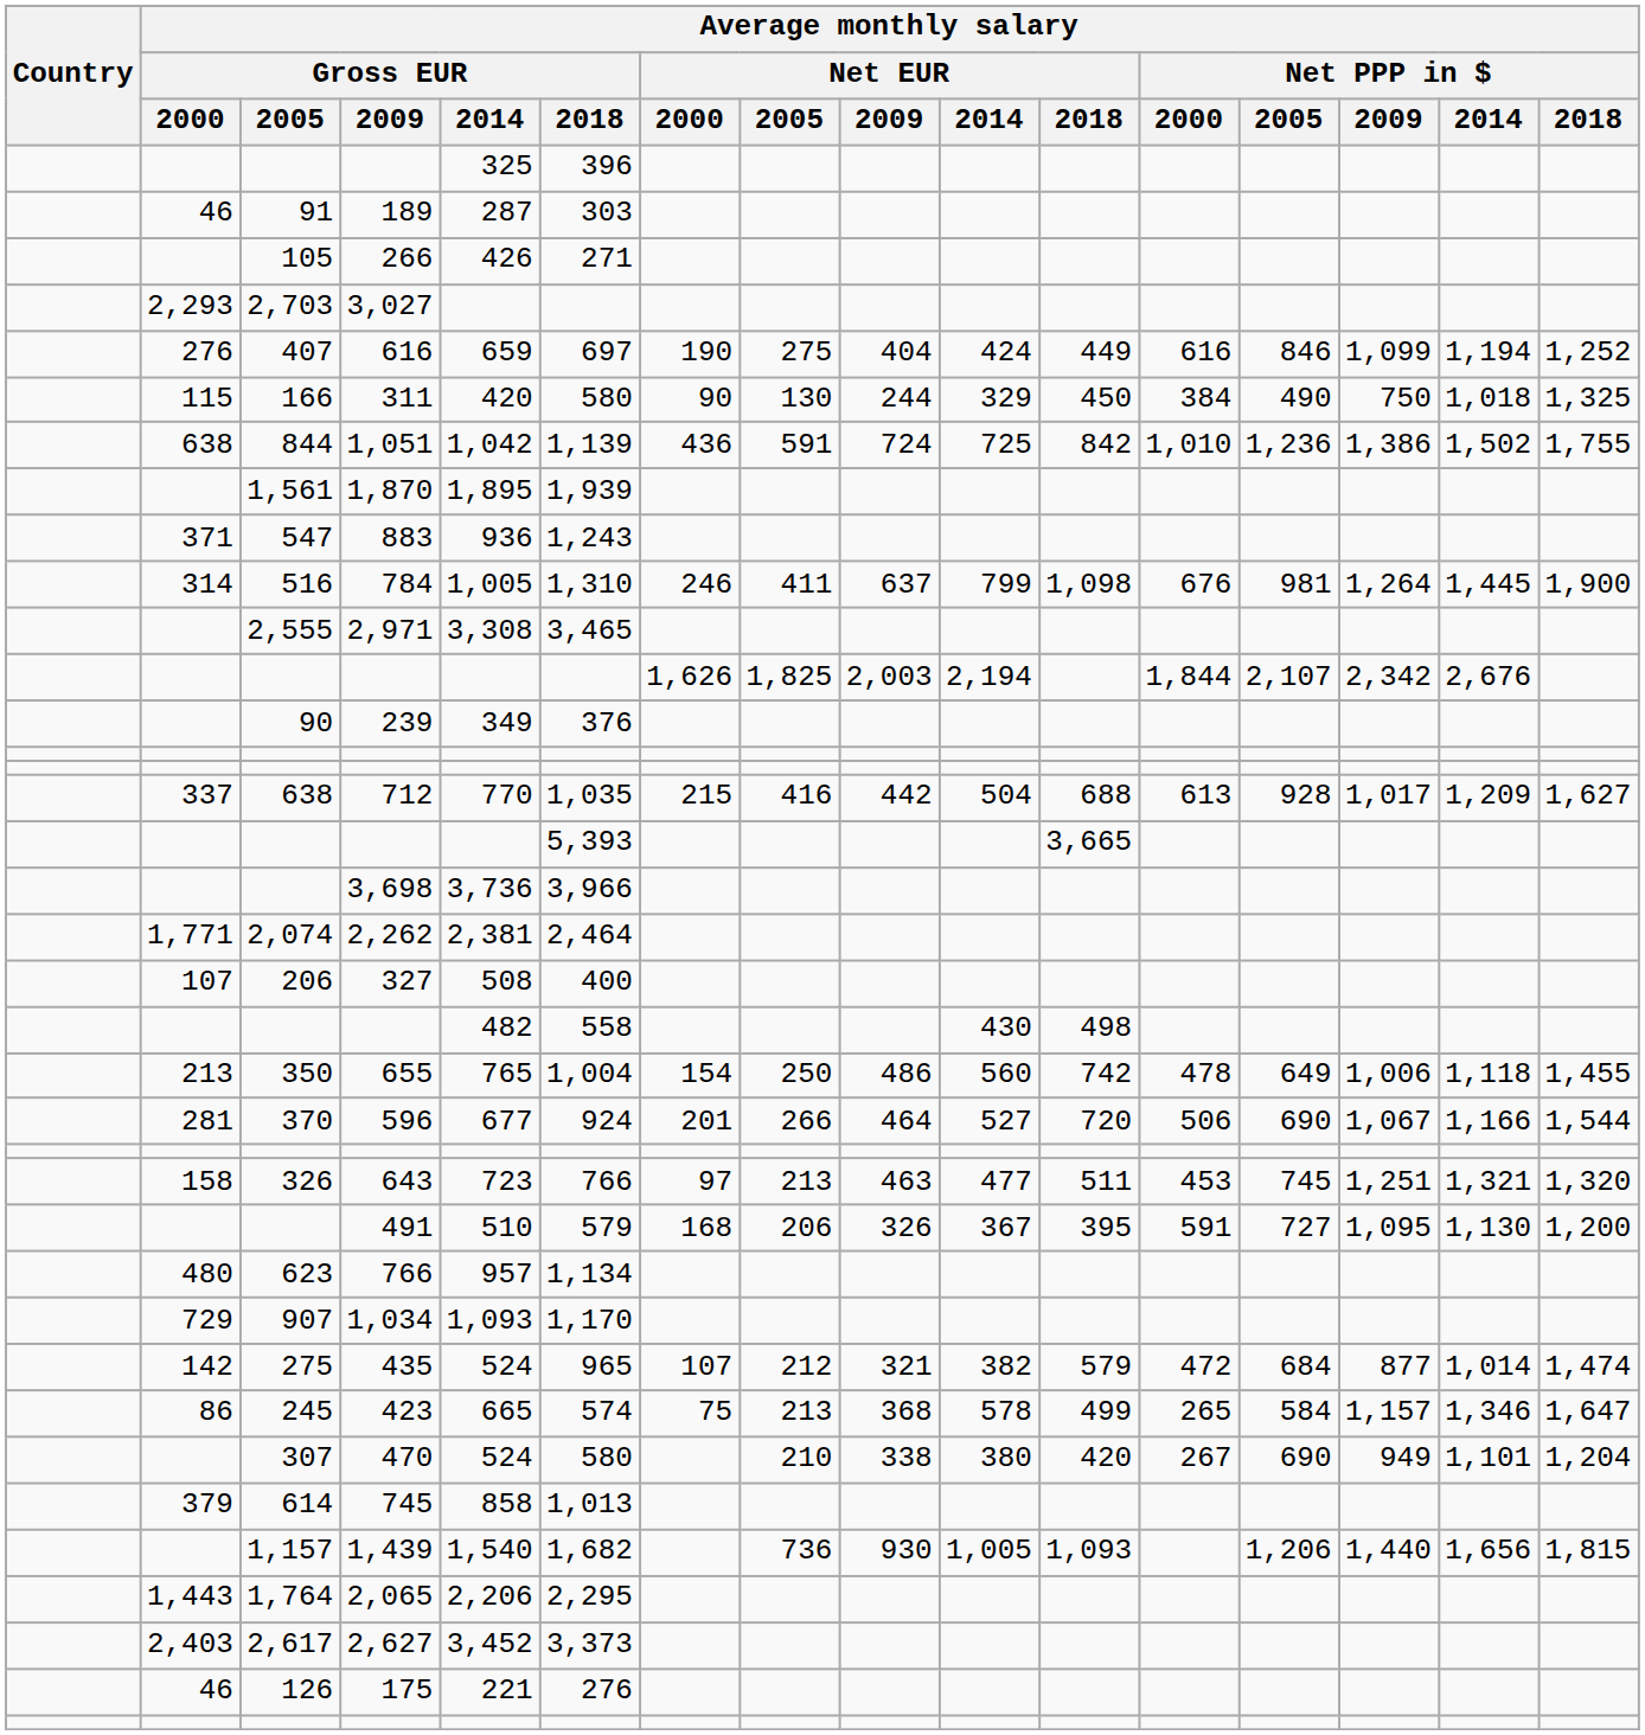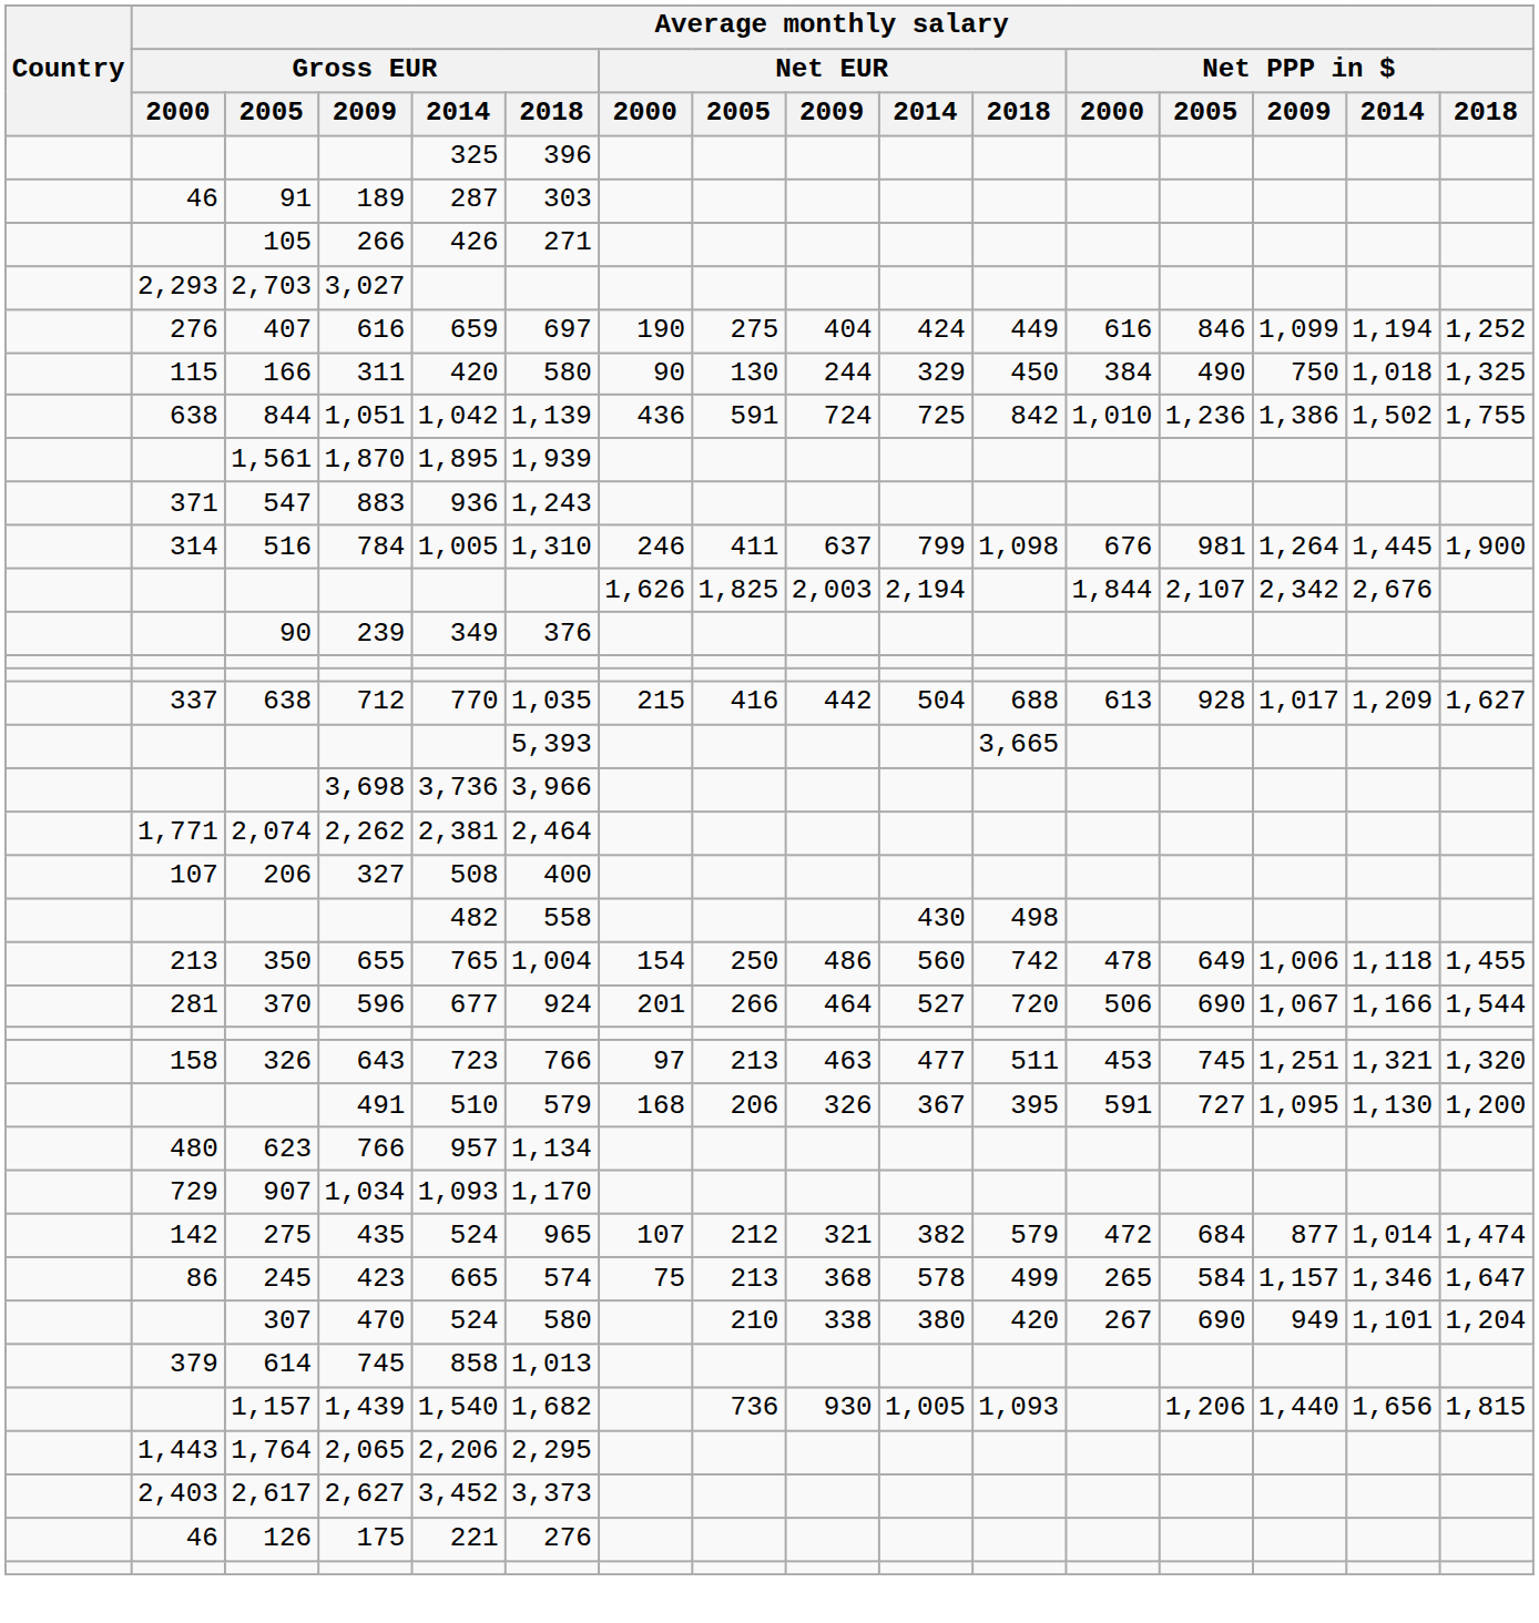 <table class="wikitable sortable sort-under-center" style="font-size:95%; text-align:right">
 <tr>
 <th rowspan="4">Country</th>
 </tr>
 <tr>
 <th colspan="15">Average monthly salary</th>
 </tr>
 <tr>
 <th colspan="5">Gross EUR</th>
 <th colspan="5">Net EUR</th>
 <th colspan="5">Net PPP in $</th>
 </tr>
 <tr>
 <th>2000</th>
 <th>2005</th>
 <th>2009</th>
 <th>2014</th>
 <th>2018</th>
 <th>2000</th>
 <th>2005</th>
 <th>2009</th>
 <th>2014</th>
 <th>2018</th>
 <th>2000</th>
 <th>2005</th>
 <th>2009</th>
 <th>2014</th>
 <th>2018</th>
 </tr>
 <tr>
 <td align=left></td>
 <td></td>
 <td></td>
 <td></td>
 <td>325</td>
 <td>396</td>
 <td></td>
 <td></td>
 <td></td>
 <td></td>
 <td></td>
 <td></td>
 <td></td>
 <td></td>
 <td></td>
 <td></td>
 </tr>
 <tr>
 <td align=left></td>
 <td>46</td>
 <td>91</td>
 <td>189</td>
 <td>287</td>
 <td>303</td>
 <td></td>
 <td></td>
 <td></td>
 <td></td>
 <td></td>
 <td></td>
 <td></td>
 <td></td>
 <td></td>
 <td></td>
 </tr>
 <tr>
 <td align=left></td>
 <td></td>
 <td>105</td>
 <td>266</td>
 <td>426</td>
 <td>271</td>
 <td></td>
 <td></td>
 <td></td>
 <td></td>
 <td></td>
 <td></td>
 <td></td>
 <td></td>
 <td></td>
 <td></td>
 </tr>
 <tr>
 <td align=left></td>
 <td>2,293</td>
 <td>2,703</td>
 <td>3,027</td>
 <td 3,414></td>
 <td></td>
 <td></td>
 <td></td>
 <td></td>
 <td></td>
 <td></td>
 <td></td>
 <td></td>
 <td></td>
 <td></td>
 <td></td>
 </tr>
 <tr>
 <td></td>
 <td>276</td>
 <td>407</td>
 <td>616</td>
 <td>659</td>
 <td>697</td>
 <td>190</td>
 <td>275</td>
 <td>404</td>
 <td>424</td>
 <td>449</td>
 <td>616</td>
 <td>846</td>
 <td>1,099</td>
 <td>1,194</td>
 <td>1,252</td>
 </tr>
 <tr>
 <td align=left></td>
 <td>115</td>
 <td>166</td>
 <td>311</td>
 <td>420</td>
 <td>580</td>
 <td>90</td>
 <td>130</td>
 <td>244</td>
 <td>329</td>
 <td>450</td>
 <td>384</td>
 <td>490</td>
 <td>750</td>
 <td>1,018</td>
 <td>1,325</td>
 </tr>
 <tr>
 <td align=left></td>
 <td>638</td>
 <td>844</td>
 <td>1,051</td>
 <td>1,042</td>
 <td>1,139</td>
 <td>436</td>
 <td>591</td>
 <td>724</td>
 <td>725</td>
 <td>842</td>
 <td>1,010</td>
 <td>1,236</td>
 <td>1,386</td>
 <td>1,502</td>
 <td>1,755</td>
 </tr>
 <tr>
 <td align=left></td>
 <td></td>
 <td>1,561</td>
 <td>1,870</td>
 <td>1,895</td>
 <td>1,939</td>
 <td></td>
 <td></td>
 <td></td>
 <td></td>
 <td></td>
 <td></td>
 <td></td>
 <td></td>
 <td></td>
 <td></td>
 </tr>
 <tr>
 <td align=left></td>
 <td>371</td>
 <td>547</td>
 <td>883</td>
 <td>936</td>
 <td>1,243</td>
 <td></td>
 <td></td>
 <td></td>
 <td></td>
 <td></td>
 <td></td>
 <td></td>
 <td></td>
 <td></td>
 <td></td>
 </tr>
 <tr>
 <td align=left></td>
 <td>314</td>
 <td>516</td>
 <td>784</td>
 <td>1,005</td>
 <td>1,310</td>
 <td>246</td>
 <td>411</td>
 <td>637</td>
 <td>799</td>
 <td>1,098</td>
 <td>676</td>
 <td>981</td>
 <td>1,264</td>
 <td>1,445</td>
 <td>1,900</td>
-</tr>
-<tr>
-<td align=left></td>
-<td></td>
-<td>2,555</td>
-<td>2,971</td>
-<td>3,308</td>
-<td>3,465</td>
-<td></td>
-<td></td>
-<td></td>
-<td></td>
-<td></td>
-<td></td>
-<td></td>
-<td></td>
-<td></td>
-<td></td>
 </tr>
 <tr>
 <td align=left></td>
 <td></td>
 <td></td>
 <td></td>
 <td></td>
 <td></td>
 <td>1,626</td>
 <td>1,825</td>
 <td>2,003</td>
 <td>2,194</td>
 <td></td>
 <td>1,844</td>
 <td>2,107</td>
 <td>2,342</td>
 <td>2,676</td>
 <td></td>
 </tr>
 <tr>
 <td align=left></td>
 <td></td>
 <td>90</td>
 <td>239</td>
 <td>349</td>
 <td>376</td>
 <td></td>
 <td></td>
 <td></td>
 <td></td>
 <td></td>
 <td></td>
 <td></td>
 <td></td>
 <td></td>
 <td></td>
 </tr>
 <tr>
 <td align=left></td>
 <td></td>
 <td></td>
 <td></td>
 <td></td>
 <td></td>
 <td></td>
 <td></td>
 <td></td>
 <td></td>
 <td></td>
 <td></td>
 <td></td>
 <td></td>
 <td></td>
 <td></td>
 </tr>
 <tr>
 <td align=left></td>
 <td></td>
 <td></td>
 <td></td>
 <td></td>
 <td></td>
 <td></td>
 <td></td>
 <td></td>
 <td></td>
 <td></td>
 <td></td>
 <td></td>
 <td></td>
 <td></td>
 <td></td>
 </tr>
 <tr>
 <td align=left></td>
 <td>337</td>
 <td>638</td>
 <td>712</td>
 <td>770</td>
 <td>1,035</td>
 <td>215</td>
 <td>416</td>
 <td>442</td>
 <td>504</td>
 <td>688</td>
 <td>613</td>
 <td>928</td>
 <td>1,017</td>
 <td>1,209</td>
 <td>1,627</td>
 </tr>
 <tr>
 <td align=left></td>
 <td></td>
 <td></td>
 <td></td>
 <td></td>
 <td>5,393</td>
 <td></td>
 <td></td>
 <td></td>
 <td></td>
 <td>3,665</td>
 <td></td>
 <td></td>
 <td></td>
 <td></td>
 <td></td>
 </tr>
 <tr>
 <td align=left></td>
 <td></td>
 <td></td>
 <td>3,698</td>
 <td>3,736</td>
 <td>3,966</td>
 <td></td>
 <td></td>
 <td></td>
 <td></td>
 <td></td>
 <td></td>
 <td></td>
 <td></td>
 <td></td>
 <td></td>
 </tr>
 <tr>
 <td align=left></td>
 <td>1,771</td>
 <td>2,074</td>
 <td>2,262</td>
 <td>2,381</td>
 <td>2,464</td>
 <td></td>
 <td></td>
 <td></td>
 <td></td>
 <td></td>
 <td></td>
 <td></td>
 <td></td>
 <td></td>
 <td></td>
 </tr>
 <tr>
 <td align=left></td>
 <td>107</td>
 <td>206</td>
 <td>327</td>
 <td>508</td>
 <td>400</td>
 <td></td>
 <td></td>
 <td></td>
 <td></td>
 <td></td>
 <td></td>
 <td></td>
 <td></td>
 <td></td>
 <td></td>
 </tr>
 <tr>
 <td align=left></td>
 <td></td>
 <td></td>
 <td></td>
 <td>482</td>
 <td>558</td>
 <td></td>
 <td></td>
 <td></td>
 <td>430</td>
 <td>498</td>
 <td></td>
 <td></td>
 <td></td>
 <td></td>
 <td></td>
 </tr>
 <tr>
 <td align=left></td>
 <td>213</td>
 <td>350</td>
 <td>655</td>
 <td>765</td>
 <td>1,004</td>
 <td>154</td>
 <td>250</td>
 <td>486</td>
 <td>560</td>
 <td>742</td>
 <td>478</td>
 <td>649</td>
 <td>1,006</td>
 <td>1,118</td>
 <td>1,455</td>
 </tr>
 <tr>
 <td align=left></td>
 <td>281</td>
 <td>370</td>
 <td>596</td>
 <td>677</td>
 <td>924</td>
 <td>201</td>
 <td>266</td>
 <td>464</td>
 <td>527</td>
 <td>720</td>
 <td>506</td>
 <td>690</td>
 <td>1,067</td>
 <td>1,166</td>
 <td>1,544</td>
 </tr>
 <tr>
 <td align=left></td>
 <td></td>
 <td></td>
 <td></td>
 <td></td>
 <td></td>
 <td></td>
 <td></td>
 <td></td>
 <td></td>
 <td></td>
 <td></td>
 <td></td>
 <td></td>
 <td></td>
 <td></td>
 </tr>
 <tr>
 <td align=left></td>
 <td>158</td>
 <td>326</td>
 <td>643</td>
 <td>723</td>
 <td>766</td>
 <td>97</td>
 <td>213</td>
 <td>463</td>
 <td>477</td>
 <td>511</td>
 <td>453</td>
 <td>745</td>
 <td>1,251</td>
 <td>1,321</td>
 <td>1,320</td>
 </tr>
 <tr>
 <td align=left></td>
 <td></td>
 <td></td>
 <td>491</td>
 <td>510</td>
 <td>579</td>
 <td>168</td>
 <td>206</td>
 <td>326</td>
 <td>367</td>
 <td>395</td>
 <td>591</td>
 <td>727</td>
 <td>1,095</td>
 <td>1,130</td>
 <td>1,200</td>
 </tr>
 <tr>
 <td align=left></td>
 <td>480</td>
 <td>623</td>
 <td>766</td>
 <td>957</td>
 <td>1,134</td>
 <td></td>
 <td></td>
 <td></td>
 <td></td>
 <td></td>
 <td></td>
 <td></td>
 <td></td>
 <td></td>
 <td></td>
 </tr>
 <tr>
 <td align=left></td>
 <td>729</td>
 <td>907</td>
 <td>1,034</td>
 <td>1,093</td>
 <td>1,170</td>
 <td></td>
 <td></td>
 <td></td>
 <td></td>
 <td></td>
 <td></td>
 <td></td>
 <td></td>
 <td></td>
 <td></td>
 </tr>
 <tr>
 <td align=left></td>
 <td>142</td>
 <td>275</td>
 <td>435</td>
 <td>524</td>
 <td>965</td>
 <td>107</td>
 <td>212</td>
 <td>321</td>
 <td>382</td>
 <td>579</td>
 <td>472</td>
 <td>684</td>
 <td>877</td>
 <td>1,014</td>
 <td>1,474</td>
 </tr>
 <tr>
 <td align=left></td>
 <td>86</td>
 <td>245</td>
 <td>423</td>
 <td>665</td>
 <td>574</td>
 <td>75</td>
 <td>213</td>
 <td>368</td>
 <td>578</td>
 <td>499</td>
 <td>265</td>
 <td>584</td>
 <td>1,157</td>
 <td>1,346</td>
 <td>1,647</td>
 </tr>
 <tr>
 <td align=left></td>
 <td></td>
 <td>307</td>
 <td>470</td>
 <td>524</td>
 <td>580</td>
 <td></td>
 <td>210</td>
 <td>338</td>
 <td>380</td>
 <td>420</td>
 <td>267</td>
 <td>690</td>
 <td>949</td>
 <td>1,101</td>
 <td>1,204</td>
 </tr>
 <tr>
 <td align=left></td>
 <td>379</td>
 <td>614</td>
 <td>745</td>
 <td>858</td>
 <td>1,013</td>
 <td></td>
 <td></td>
 <td></td>
 <td></td>
 <td></td>
 <td></td>
 <td></td>
 <td></td>
 <td></td>
 <td></td>
 </tr>
 <tr>
 <td align=left></td>
 <td></td>
 <td>1,157</td>
 <td>1,439</td>
 <td>1,540</td>
 <td>1,682</td>
 <td></td>
 <td>736</td>
 <td>930</td>
 <td>1,005</td>
 <td>1,093</td>
 <td></td>
 <td>1,206</td>
 <td>1,440</td>
 <td>1,656</td>
 <td>1,815</td>
 </tr>
 <tr>
 <td align=left></td>
 <td>1,443</td>
 <td>1,764</td>
 <td>2,065</td>
 <td>2,206</td>
 <td>2,295</td>
 <td></td>
 <td></td>
 <td></td>
 <td></td>
 <td></td>
 <td></td>
 <td></td>
 <td></td>
 <td></td>
 <td></td>
 </tr>
 <tr>
 <td align=left></td>
 <td>2,403</td>
 <td>2,617</td>
 <td>2,627</td>
 <td>3,452</td>
 <td>3,373</td>
 <td></td>
 <td></td>
 <td></td>
 <td></td>
 <td></td>
 <td></td>
 <td></td>
 <td></td>
 <td></td>
 <td></td>
 </tr>
 <tr>
 <td align=left></td>
 <td>46</td>
 <td>126</td>
 <td>175</td>
 <td>221</td>
 <td>276</td>
 <td></td>
 <td></td>
 <td></td>
 <td></td>
 <td></td>
 <td></td>
 <td></td>
 <td></td>
 <td></td>
 <td></td>
 </tr>
 <tr>
 <td align=left></td>
 <td></td>
 <td></td>
 <td></td>
 <td></td>
 <td></td>
 <td></td>
 <td></td>
 <td></td>
 <td></td>
 <td></td>
 <td></td>
 <td></td>
 <td></td>
 <td></td>
 <td></td>
 </tr>
 </table>
